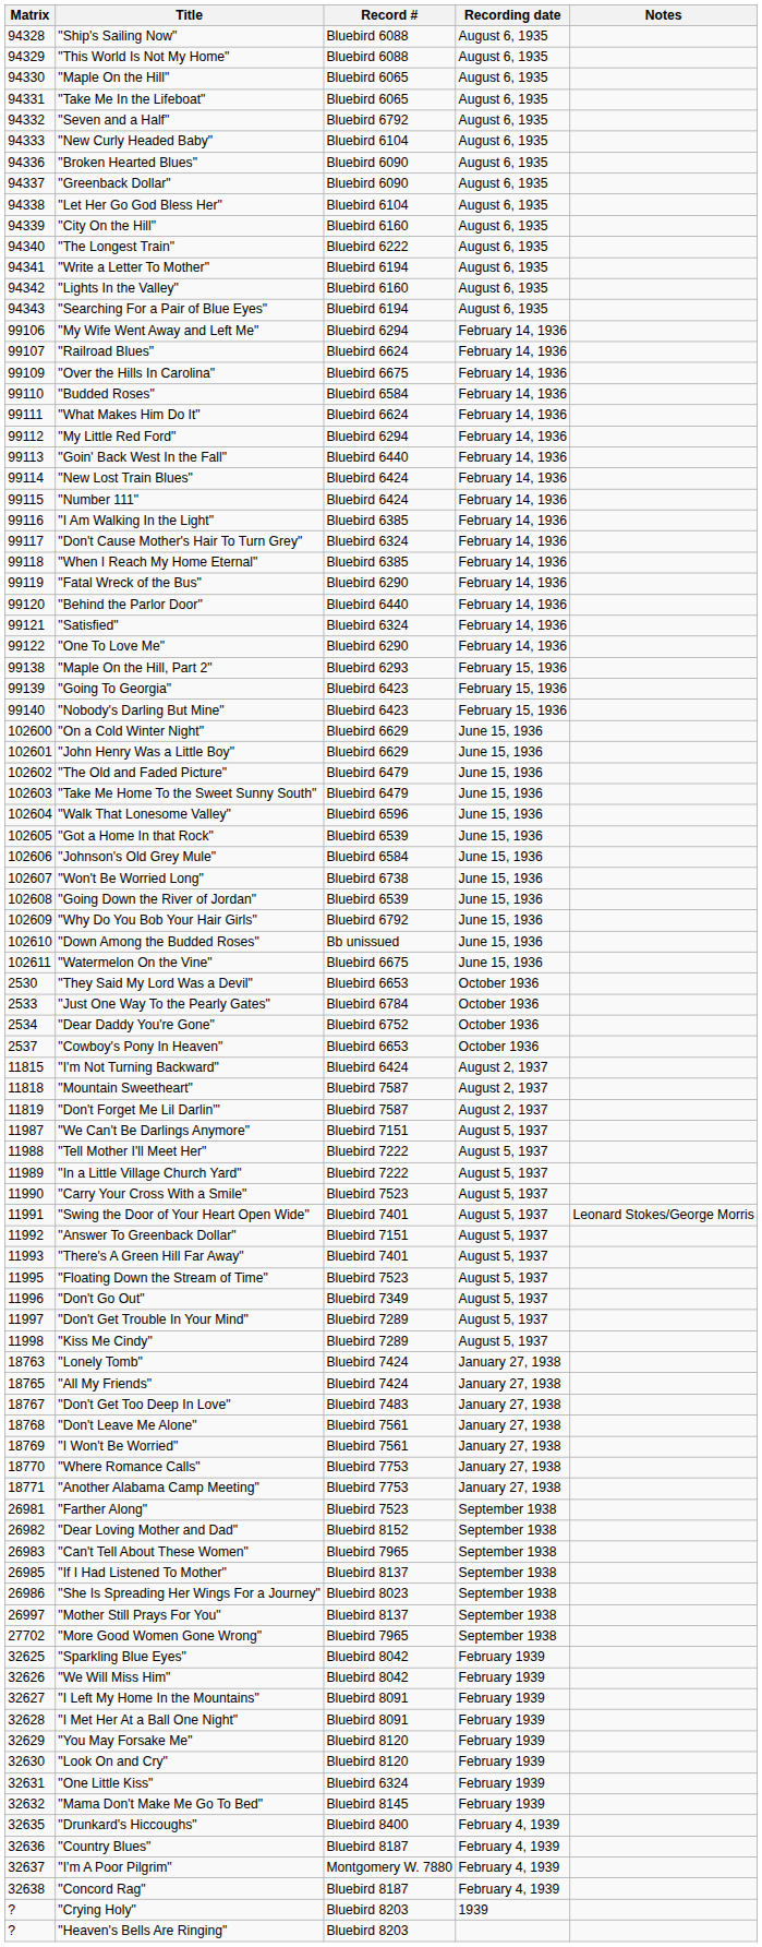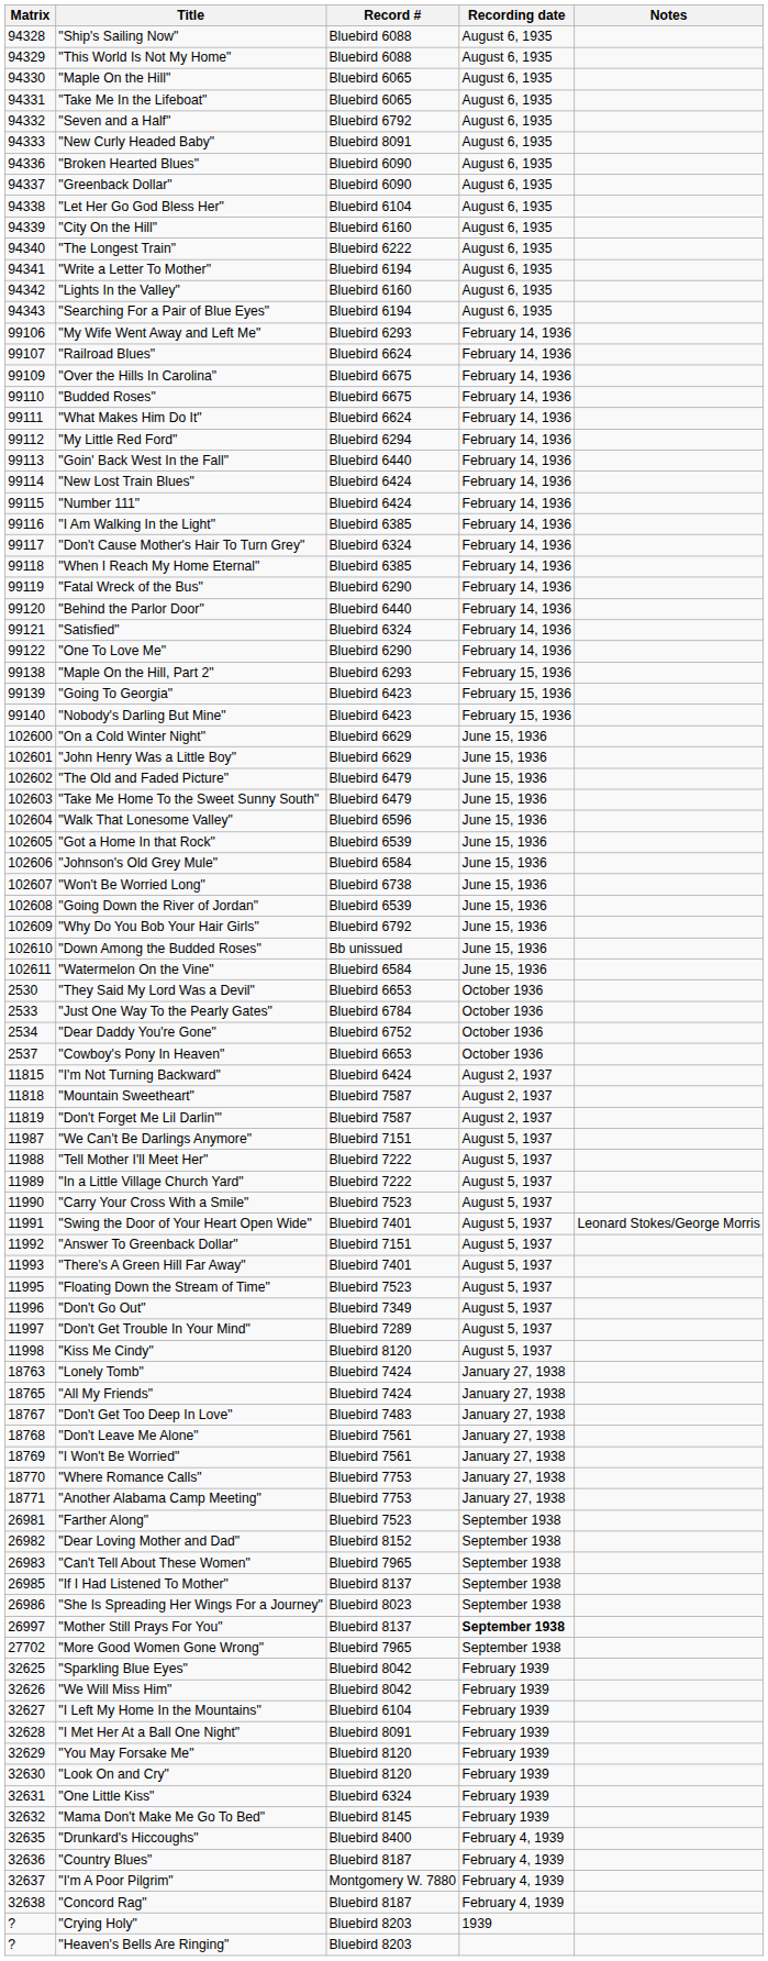 <table class=wikitable>
 <tr>
 <th>Matrix</th>
 <th>Title</th>
 <th>Record #</th>
 <th>Recording date</th>
 <th>Notes</th>
 </tr>
 <tr>
 <td>94328</td>
 <td>"Ship's Sailing Now"</td>
 <td>Bluebird 6088</td>
 <td>August 6, 1935</td>
 <td></td>
 </tr>
 <tr>
 <td>94329</td>
 <td>"This World Is Not My Home"</td>
 <td>Bluebird 6088</td>
 <td>August 6, 1935</td>
 <td></td>
 </tr>
 <tr>
 <td>94330</td>
 <td>"Maple On the Hill"</td>
 <td>Bluebird 6065</td>
 <td>August 6, 1935</td>
 <td></td>
 </tr>
 <tr>
 <td>94331</td>
 <td>"Take Me In the Lifeboat"</td>
 <td>Bluebird 6065</td>
 <td>August 6, 1935</td>
 <td></td>
 </tr>
 <tr>
 <td>94332</td>
 <td>"Seven and a Half"</td>
 <td>Bluebird 6792</td>
 <td>August 6, 1935</td>
 <td></td>
 </tr>
 <tr>
 <td>94333</td>
 <td>"New Curly Headed Baby"</td>
-<td>Bluebird 6104</td>
+<td>Bluebird 8091</td>
 <td>August 6, 1935</td>
 <td></td>
 </tr>
 <tr>
 <td>94336</td>
 <td>"Broken Hearted Blues"</td>
 <td>Bluebird 6090</td>
 <td>August 6, 1935</td>
 <td></td>
 </tr>
 <tr>
 <td>94337</td>
 <td>"Greenback Dollar"</td>
 <td>Bluebird 6090</td>
 <td>August 6, 1935</td>
 <td></td>
 </tr>
 <tr>
 <td>94338</td>
 <td>"Let Her Go God Bless Her"</td>
 <td>Bluebird 6104</td>
 <td>August 6, 1935</td>
 <td></td>
 </tr>
 <tr>
 <td>94339</td>
 <td>"City On the Hill"</td>
 <td>Bluebird 6160</td>
 <td>August 6, 1935</td>
 <td></td>
 </tr>
 <tr>
 <td>94340</td>
 <td>"The Longest Train"</td>
 <td>Bluebird 6222</td>
 <td>August 6, 1935</td>
 <td></td>
 </tr>
 <tr>
 <td>94341</td>
 <td>"Write a Letter To Mother"</td>
 <td>Bluebird 6194</td>
 <td>August 6, 1935</td>
 <td></td>
 </tr>
 <tr>
 <td>94342</td>
 <td>"Lights In the Valley"</td>
 <td>Bluebird 6160</td>
 <td>August 6, 1935</td>
 <td></td>
 </tr>
 <tr>
 <td>94343</td>
 <td>"Searching For a Pair of Blue Eyes"</td>
 <td>Bluebird 6194</td>
 <td>August 6, 1935</td>
 <td></td>
 </tr>
 <tr>
 <td>99106</td>
 <td>"My Wife Went Away and Left Me"</td>
-<td>Bluebird 6294</td>
+<td>Bluebird 6293</td>
 <td>February 14, 1936</td>
 <td></td>
 </tr>
 <tr>
 <td>99107</td>
 <td>"Railroad Blues"</td>
 <td>Bluebird 6624</td>
 <td>February 14, 1936</td>
 <td></td>
 </tr>
 <tr>
 <td>99109</td>
 <td>"Over the Hills In Carolina"</td>
 <td>Bluebird 6675</td>
 <td>February 14, 1936</td>
 <td></td>
 </tr>
 <tr>
 <td>99110</td>
 <td>"Budded Roses"</td>
-<td>Bluebird 6584</td>
+<td>Bluebird 6675</td>
 <td>February 14, 1936</td>
 <td></td>
 </tr>
 <tr>
 <td>99111</td>
 <td>"What Makes Him Do It"</td>
 <td>Bluebird 6624</td>
 <td>February 14, 1936</td>
 <td></td>
 </tr>
 <tr>
 <td>99112</td>
 <td>"My Little Red Ford"</td>
 <td>Bluebird 6294</td>
 <td>February 14, 1936</td>
 <td></td>
 </tr>
 <tr>
 <td>99113</td>
 <td>"Goin' Back West In the Fall"</td>
 <td>Bluebird 6440</td>
 <td>February 14, 1936</td>
 <td></td>
 </tr>
 <tr>
 <td>99114</td>
 <td>"New Lost Train Blues"</td>
 <td>Bluebird 6424</td>
 <td>February 14, 1936</td>
 <td></td>
 </tr>
 <tr>
 <td>99115</td>
 <td>"Number 111"</td>
 <td>Bluebird 6424</td>
 <td>February 14, 1936</td>
 <td></td>
 </tr>
 <tr>
 <td>99116</td>
 <td>"I Am Walking In the Light"</td>
 <td>Bluebird 6385</td>
 <td>February 14, 1936</td>
 <td></td>
 </tr>
 <tr>
 <td>99117</td>
 <td>"Don't Cause Mother's Hair To Turn Grey"</td>
 <td>Bluebird 6324</td>
 <td>February 14, 1936</td>
 <td></td>
 </tr>
 <tr>
 <td>99118</td>
 <td>"When I Reach My Home Eternal"</td>
 <td>Bluebird 6385</td>
 <td>February 14, 1936</td>
 <td></td>
 </tr>
 <tr>
 <td>99119</td>
 <td>"Fatal Wreck of the Bus"</td>
 <td>Bluebird 6290</td>
 <td>February 14, 1936</td>
 <td></td>
 </tr>
 <tr>
 <td>99120</td>
 <td>"Behind the Parlor Door"</td>
 <td>Bluebird 6440</td>
 <td>February 14, 1936</td>
 <td></td>
 </tr>
 <tr>
 <td>99121</td>
 <td>"Satisfied"</td>
 <td>Bluebird 6324</td>
 <td>February 14, 1936</td>
 <td></td>
 </tr>
 <tr>
 <td>99122</td>
 <td>"One To Love Me"</td>
 <td>Bluebird 6290</td>
 <td>February 14, 1936</td>
 <td></td>
 </tr>
 <tr>
 <td>99138</td>
 <td>"Maple On the Hill, Part 2"</td>
 <td>Bluebird 6293</td>
 <td>February 15, 1936</td>
 <td></td>
 </tr>
 <tr>
 <td>99139</td>
 <td>"Going To Georgia"</td>
 <td>Bluebird 6423</td>
 <td>February 15, 1936</td>
 <td></td>
 </tr>
 <tr>
 <td>99140</td>
 <td>"Nobody's Darling But Mine"</td>
 <td>Bluebird 6423</td>
 <td>February 15, 1936</td>
 <td></td>
 </tr>
 <tr>
 <td>102600</td>
 <td>"On a Cold Winter Night"</td>
 <td>Bluebird 6629</td>
 <td>June 15, 1936</td>
 <td></td>
 </tr>
 <tr>
 <td>102601</td>
 <td>"John Henry Was a Little Boy"</td>
 <td>Bluebird 6629</td>
 <td>June 15, 1936</td>
 <td></td>
 </tr>
 <tr>
 <td>102602</td>
 <td>"The Old and Faded Picture"</td>
 <td>Bluebird 6479</td>
 <td>June 15, 1936</td>
 <td></td>
 </tr>
 <tr>
 <td>102603</td>
 <td>"Take Me Home To the Sweet Sunny South"</td>
 <td>Bluebird 6479</td>
 <td>June 15, 1936</td>
 <td></td>
 </tr>
 <tr>
 <td>102604</td>
 <td>"Walk That Lonesome Valley"</td>
 <td>Bluebird 6596</td>
 <td>June 15, 1936</td>
 <td></td>
 </tr>
 <tr>
 <td>102605</td>
 <td>"Got a Home In that Rock"</td>
 <td>Bluebird 6539</td>
 <td>June 15, 1936</td>
 <td></td>
 </tr>
 <tr>
 <td>102606</td>
 <td>"Johnson's Old Grey Mule"</td>
 <td>Bluebird 6584</td>
 <td>June 15, 1936</td>
 <td></td>
 </tr>
 <tr>
 <td>102607</td>
 <td>"Won't Be Worried Long"</td>
 <td>Bluebird 6738</td>
 <td>June 15, 1936</td>
 <td></td>
 </tr>
 <tr>
 <td>102608</td>
 <td>"Going Down the River of Jordan"</td>
 <td>Bluebird 6539</td>
 <td>June 15, 1936</td>
 <td></td>
 </tr>
 <tr>
 <td>102609</td>
 <td>"Why Do You Bob Your Hair Girls"</td>
 <td>Bluebird 6792</td>
 <td>June 15, 1936</td>
 <td></td>
 </tr>
 <tr>
 <td>102610</td>
 <td>"Down Among the Budded Roses"</td>
 <td>Bb unissued</td>
 <td>June 15, 1936</td>
 <td></td>
 </tr>
 <tr>
 <td>102611</td>
 <td>"Watermelon On the Vine"</td>
-<td>Bluebird 6675</td>
+<td>Bluebird 6584</td>
 <td>June 15, 1936</td>
 <td></td>
 </tr>
 <tr>
 <td>2530</td>
 <td>"They Said My Lord Was a Devil"</td>
 <td>Bluebird 6653</td>
 <td>October 1936</td>
 <td></td>
 </tr>
 <tr>
 <td>2533</td>
 <td>"Just One Way To the Pearly Gates"</td>
 <td>Bluebird 6784</td>
 <td>October 1936</td>
 <td></td>
 </tr>
 <tr>
 <td>2534</td>
 <td>"Dear Daddy You're Gone"</td>
 <td>Bluebird 6752</td>
 <td>October 1936</td>
 <td></td>
 </tr>
 <tr>
 <td>2537</td>
 <td>"Cowboy's Pony In Heaven"</td>
 <td>Bluebird 6653</td>
 <td>October 1936</td>
 <td></td>
 </tr>
 <tr>
 <td>11815</td>
 <td>"I'm Not Turning Backward"</td>
 <td>Bluebird 6424</td>
 <td>August 2, 1937</td>
 <td></td>
 </tr>
 <tr>
 <td>11818</td>
 <td>"Mountain Sweetheart"</td>
 <td>Bluebird 7587</td>
 <td>August 2, 1937</td>
 <td></td>
 </tr>
 <tr>
 <td>11819</td>
 <td>"Don't Forget Me Lil Darlin'"</td>
 <td>Bluebird 7587</td>
 <td>August 2, 1937</td>
 <td></td>
 </tr>
 <tr>
 <td>11987</td>
 <td>"We Can't Be Darlings Anymore"</td>
 <td>Bluebird 7151</td>
 <td>August 5, 1937</td>
 <td></td>
 </tr>
 <tr>
 <td>11988</td>
 <td>"Tell Mother I'll Meet Her"</td>
 <td>Bluebird 7222</td>
 <td>August 5, 1937</td>
 <td></td>
 </tr>
 <tr>
 <td>11989</td>
 <td>"In a Little Village Church Yard"</td>
 <td>Bluebird 7222</td>
 <td>August 5, 1937</td>
 <td></td>
 </tr>
 <tr>
 <td>11990</td>
 <td>"Carry Your Cross With a Smile"</td>
 <td>Bluebird 7523</td>
 <td>August 5, 1937</td>
 <td></td>
 </tr>
 <tr>
 <td>11991</td>
 <td>"Swing the Door of Your Heart Open Wide"</td>
 <td>Bluebird 7401</td>
 <td>August 5, 1937</td>
 <td>Leonard Stokes/George Morris</td>
 </tr>
 <tr>
 <td>11992</td>
 <td>"Answer To Greenback Dollar"</td>
 <td>Bluebird 7151</td>
 <td>August 5, 1937</td>
 <td></td>
 </tr>
 <tr>
 <td>11993</td>
 <td>"There's A Green Hill Far Away"</td>
 <td>Bluebird 7401</td>
 <td>August 5, 1937</td>
 <td></td>
 </tr>
 <tr>
 <td>11995</td>
 <td>"Floating Down the Stream of Time"</td>
 <td>Bluebird 7523</td>
 <td>August 5, 1937</td>
 <td></td>
 </tr>
 <tr>
 <td>11996</td>
 <td>"Don't Go Out"</td>
 <td>Bluebird 7349</td>
 <td>August 5, 1937</td>
 <td></td>
 </tr>
 <tr>
 <td>11997</td>
 <td>"Don't Get Trouble In Your Mind"</td>
 <td>Bluebird 7289</td>
 <td>August 5, 1937</td>
 <td></td>
 </tr>
 <tr>
 <td>11998</td>
 <td>"Kiss Me Cindy"</td>
-<td>Bluebird 7289</td>
+<td>Bluebird 8120</td>
 <td>August 5, 1937</td>
 <td></td>
 </tr>
 <tr>
 <td>18763</td>
 <td>"Lonely Tomb"</td>
 <td>Bluebird 7424</td>
 <td>January 27, 1938</td>
 <td></td>
 </tr>
 <tr>
 <td>18765</td>
 <td>"All My Friends"</td>
 <td>Bluebird 7424</td>
 <td>January 27, 1938</td>
 <td></td>
 </tr>
 <tr>
 <td>18767</td>
 <td>"Don't Get Too Deep In Love"</td>
 <td>Bluebird 7483</td>
 <td>January 27, 1938</td>
 <td></td>
 </tr>
 <tr>
 <td>18768</td>
 <td>"Don't Leave Me Alone"</td>
 <td>Bluebird 7561</td>
 <td>January 27, 1938</td>
 <td></td>
 </tr>
 <tr>
 <td>18769</td>
 <td>"I Won't Be Worried"</td>
 <td>Bluebird 7561</td>
 <td>January 27, 1938</td>
 <td></td>
 </tr>
 <tr>
 <td>18770</td>
 <td>"Where Romance Calls"</td>
 <td>Bluebird 7753</td>
 <td>January 27, 1938</td>
 <td></td>
 </tr>
 <tr>
 <td>18771</td>
 <td>"Another Alabama Camp Meeting"</td>
 <td>Bluebird 7753</td>
 <td>January 27, 1938</td>
 <td></td>
 </tr>
 <tr>
 <td>26981</td>
 <td>"Farther Along"</td>
 <td>Bluebird 7523</td>
 <td>September 1938</td>
 <td></td>
 </tr>
 <tr>
 <td>26982</td>
 <td>"Dear Loving Mother and Dad"</td>
 <td>Bluebird 8152</td>
 <td>September 1938</td>
 <td></td>
 </tr>
 <tr>
 <td>26983</td>
 <td>"Can't Tell About These Women"</td>
 <td>Bluebird 7965</td>
 <td>September 1938</td>
 <td></td>
 </tr>
 <tr>
 <td>26985</td>
 <td>"If I Had Listened To Mother"</td>
 <td>Bluebird 8137</td>
 <td>September 1938</td>
 <td></td>
 </tr>
 <tr>
 <td>26986</td>
 <td>"She Is Spreading Her Wings For a Journey"</td>
 <td>Bluebird 8023</td>
 <td>September 1938</td>
 <td></td>
 </tr>
 <tr>
 <td>26997</td>
 <td>"Mother Still Prays For You"</td>
 <td>Bluebird 8137</td>
-<td>September 1938</td>
+<td><strong>September 1938</strong></td>
 <td></td>
 </tr>
 <tr>
 <td>27702</td>
 <td>"More Good Women Gone Wrong"</td>
 <td>Bluebird 7965</td>
 <td>September 1938</td>
 <td></td>
 </tr>
 <tr>
 <td>32625</td>
 <td>"Sparkling Blue Eyes"</td>
 <td>Bluebird 8042</td>
 <td>February 1939</td>
 <td></td>
 </tr>
 <tr>
 <td>32626</td>
 <td>"We Will Miss Him"</td>
 <td>Bluebird 8042</td>
 <td>February 1939</td>
 <td></td>
 </tr>
 <tr>
 <td>32627</td>
 <td>"I Left My Home In the Mountains"</td>
-<td>Bluebird 8091</td>
+<td>Bluebird 6104</td>
 <td>February 1939</td>
 <td></td>
 </tr>
 <tr>
 <td>32628</td>
 <td>"I Met Her At a Ball One Night"</td>
 <td>Bluebird 8091</td>
 <td>February 1939</td>
 <td></td>
 </tr>
 <tr>
 <td>32629</td>
 <td>"You May Forsake Me"</td>
 <td>Bluebird 8120</td>
 <td>February 1939</td>
 <td></td>
 </tr>
 <tr>
 <td>32630</td>
 <td>"Look On and Cry"</td>
 <td>Bluebird 8120</td>
 <td>February 1939</td>
 <td></td>
 </tr>
 <tr>
 <td>32631</td>
 <td>"One Little Kiss"</td>
 <td>Bluebird 6324</td>
 <td>February 1939</td>
 <td></td>
 </tr>
 <tr>
 <td>32632</td>
 <td>"Mama Don't Make Me Go To Bed"</td>
 <td>Bluebird 8145</td>
 <td>February 1939</td>
 <td></td>
 </tr>
 <tr>
 <td>32635</td>
 <td>"Drunkard's Hiccoughs"</td>
 <td>Bluebird 8400</td>
 <td>February 4, 1939</td>
 <td></td>
 </tr>
 <tr>
 <td>32636</td>
 <td>"Country Blues"</td>
 <td>Bluebird 8187</td>
 <td>February 4, 1939</td>
 <td></td>
 </tr>
 <tr>
 <td>32637</td>
 <td>"I'm A Poor Pilgrim"</td>
 <td>Montgomery W. 7880</td>
 <td>February 4, 1939</td>
 <td></td>
 </tr>
 <tr>
 <td>32638</td>
 <td>"Concord Rag"</td>
 <td>Bluebird 8187</td>
 <td>February 4, 1939</td>
 <td></td>
 </tr>
 <tr>
 <td>?</td>
 <td>"Crying Holy"</td>
 <td>Bluebird 8203</td>
 <td>1939</td>
 <td></td>
 </tr>
 <tr>
 <td>?</td>
 <td>"Heaven's Bells Are Ringing"</td>
 <td>Bluebird 8203</td>
 <td></td>
 <td></td>
 </tr>
 </table>
